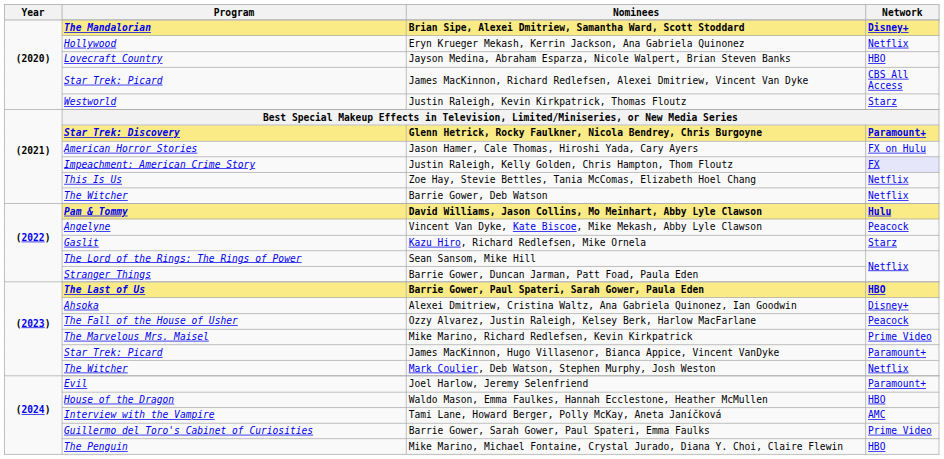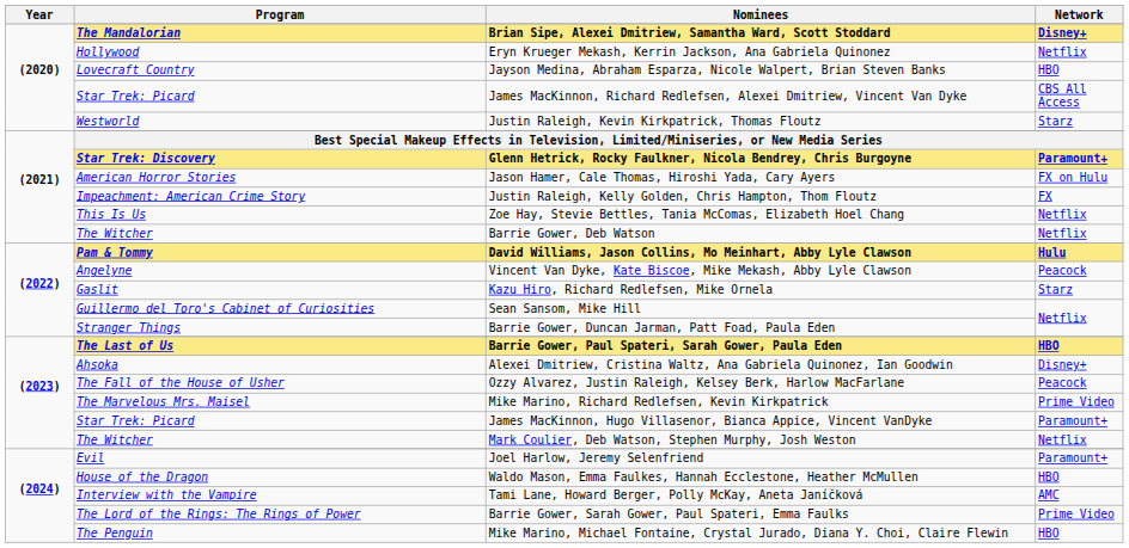 <table class="wikitable" style="width:100%">
 <tr bgcolor="#bebebe">
 <th width="5%">Year</th>
 <th width="30%">Program</th>
 <th width="40%">Nominees</th>
 <th width="5%">Network</th>
 </tr>
 <tr>
 <td rowspan=6 style="text-align:center"><strong>(2020)</strong><br> <br> </td>
 </tr>
 <tr style="background:#FAEB86">
 <td><strong><em><a href='#'>The Mandalorian</a></em></strong></td>
 <td><strong>Brian Sipe, Alexei Dmitriew, Samantha Ward, Scott Stoddard</strong></td>
 <td><strong><a href='#'>Disney+</a></strong></td>
 </tr>
 <tr>
 <td><em><a href='#'>Hollywood</a></em></td>
 <td>Eryn Krueger Mekash, Kerrin Jackson, Ana Gabriela Quinonez</td>
 <td><a href='#'>Netflix</a></td>
 </tr>
 <tr>
 <td><em><a href='#'>Lovecraft Country</a></em></td>
 <td>Jayson Medina, Abraham Esparza, Nicole Walpert, Brian Steven Banks</td>
 <td><a href='#'>HBO</a></td>
 </tr>
 <tr>
 <td><em><a href='#'>Star Trek: Picard</a></em></td>
 <td>James MacKinnon, Richard Redlefsen, Alexei Dmitriew, Vincent Van Dyke</td>
 <td><a href='#'>CBS All Access</a></td>
 </tr>
 <tr>
 <td><em><a href='#'>Westworld</a></em></td>
 <td>Justin Raleigh, Kevin Kirkpatrick, Thomas Floutz</td>
 <td><a href='#'>Starz</a></td>
 </tr>
 <tr>
 <td rowspan=7 style="text-align:center"><strong>(2021)</strong><br> <br> </td>
 </tr>
 <tr>
 <th colspan="4">Best Special Makeup Effects in Television, Limited/Miniseries, or New Media Series</th>
 </tr>
 <tr style="background:#FAEB86">
 <td><strong><em><a href='#'>Star Trek: Discovery</a></em></strong></td>
 <td><strong>Glenn Hetrick, Rocky Faulkner, Nicola Bendrey, Chris Burgoyne</strong></td>
 <td><strong><a href='#'>Paramount+</a></strong></td>
 </tr>
 <tr>
 <td><em><a href='#'>American Horror Stories</a></em></td>
 <td>Jason Hamer, Cale Thomas, Hiroshi Yada, Cary Ayers</td>
 <td><a href='#'>FX on Hulu</a></td>
 </tr>
 <tr>
 <td><em><a href='#'>Impeachment: American Crime Story</a></em></td>
 <td>Justin Raleigh, Kelly Golden, Chris Hampton, Thom Floutz</td>
-<td style="background: lavender;"><a href='#'>FX</a></td>
+<td><a href='#'>FX</a></td>
 </tr>
 <tr>
 <td><em><a href='#'>This Is Us</a></em></td>
 <td>Zoe Hay, Stevie Bettles, Tania McComas, Elizabeth Hoel Chang</td>
 <td><a href='#'>Netflix</a></td>
 </tr>
 <tr>
 <td><em><a href='#'>The Witcher</a></em></td>
 <td>Barrie Gower, Deb Watson</td>
 <td><a href='#'>Netflix</a></td>
 </tr>
 <tr>
 <td rowspan=6 style="text-align:center"><strong>(<a href='#'>2022</a>)</strong><br><br></td>
 </tr>
 <tr style="background:#FAEB86">
 <td><strong><em><a href='#'>Pam & Tommy</a></em></strong></td>
 <td><strong>David Williams, Jason Collins, Mo Meinhart, Abby Lyle Clawson</strong></td>
 <td><strong><a href='#'>Hulu</a></strong></td>
 </tr>
 <tr>
 <td><em><a href='#'>Angelyne</a></em></td>
 <td>Vincent Van Dyke, <a href='#'>Kate Biscoe</a>, Mike Mekash, Abby Lyle Clawson</td>
 <td><a href='#'>Peacock</a></td>
 </tr>
 <tr>
 <td><em><a href='#'>Gaslit</a></em></td>
 <td><a href='#'>Kazu Hiro</a>, Richard Redlefsen, Mike Ornela</td>
 <td><a href='#'>Starz</a></td>
 </tr>
 <tr>
-<td><em><a href='#'>The Lord of the Rings: The Rings of Power</a></em></td>
+<td><em><a href='#'>Guillermo del Toro's Cabinet of Curiosities</a></em></td>
 <td>Sean Sansom, Mike Hill</td>
 <td rowspan="2"><a href='#'>Netflix</a></td>
 </tr>
 <tr>
 <td><em><a href='#'>Stranger Things</a></em></td>
 <td>Barrie Gower, Duncan Jarman, Patt Foad, Paula Eden</td>
 </tr>
 <tr>
 <td rowspan=7 style="text-align:center"><strong>(<a href='#'>2023</a>)</strong><br><br></td>
 </tr>
 <tr style="background:#FAEB86">
 <td><strong><em><a href='#'>The Last of Us</a></em></strong></td>
 <td><strong>Barrie Gower, Paul Spateri, Sarah Gower, Paula Eden</strong></td>
 <td><strong><a href='#'>HBO</a></strong></td>
 </tr>
 <tr>
 <td><em><a href='#'>Ahsoka</a></em></td>
 <td>Alexei Dmitriew, Cristina Waltz, Ana Gabriela Quinonez, Ian Goodwin</td>
 <td><a href='#'>Disney+</a></td>
 </tr>
 <tr>
 <td><em><a href='#'>The Fall of the House of Usher</a></em></td>
 <td>Ozzy Alvarez, Justin Raleigh, Kelsey Berk, Harlow MacFarlane</td>
 <td><a href='#'>Peacock</a></td>
 </tr>
 <tr>
 <td><em><a href='#'>The Marvelous Mrs. Maisel</a></em></td>
 <td>Mike Marino, Richard Redlefsen, Kevin Kirkpatrick</td>
 <td><a href='#'>Prime Video</a></td>
 </tr>
 <tr>
 <td><em><a href='#'>Star Trek: Picard</a></em></td>
 <td>James MacKinnon, Hugo Villasenor, Bianca Appice, Vincent VanDyke</td>
 <td><a href='#'>Paramount+</a></td>
 </tr>
 <tr>
 <td><em><a href='#'>The Witcher</a></em></td>
 <td><a href='#'>Mark Coulier</a>, Deb Watson, Stephen Murphy, Josh Weston</td>
 <td><a href='#'>Netflix</a></td>
 </tr>
 <tr>
 <td rowspan=6 style="text-align:center"><strong>(<a href='#'>2024</a>)</strong><br><br></td>
 </tr>
 <tr>
 <td><em><a href='#'>Evil</a></em></td>
 <td>Joel Harlow, Jeremy Selenfriend</td>
 <td><a href='#'>Paramount+</a></td>
 </tr>
 <tr>
 <td><em><a href='#'>House of the Dragon</a></em></td>
 <td>Waldo Mason, Emma Faulkes, Hannah Ecclestone, Heather McMullen</td>
 <td><a href='#'>HBO</a></td>
 </tr>
 <tr>
 <td><em><a href='#'>Interview with the Vampire</a></em></td>
 <td>Tami Lane, Howard Berger, Polly McKay, Aneta Janíčková</td>
 <td><a href='#'>AMC</a></td>
 </tr>
 <tr>
-<td><em><a href='#'>Guillermo del Toro's Cabinet of Curiosities</a></em></td>
+<td><em><a href='#'>The Lord of the Rings: The Rings of Power</a></em></td>
 <td>Barrie Gower, Sarah Gower, Paul Spateri, Emma Faulks</td>
 <td><a href='#'>Prime Video</a></td>
 </tr>
 <tr>
 <td><em><a href='#'>The Penguin</a></em></td>
 <td>Mike Marino, Michael Fontaine, Crystal Jurado, Diana Y. Choi, Claire Flewin</td>
 <td><a href='#'>HBO</a></td>
 </tr>
 </table>
